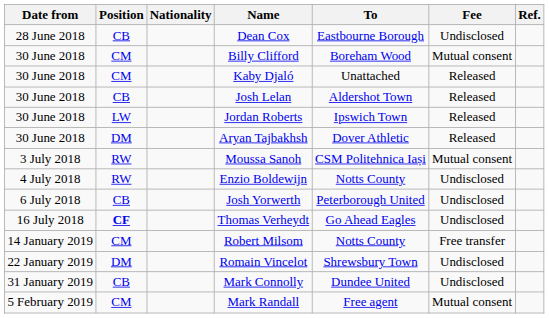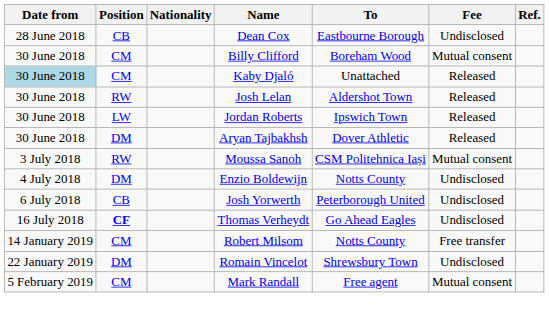 <table class="wikitable" style="text-align:center;">
 <tr>
 <th>Date from</th>
 <th>Position</th>
 <th>Nationality</th>
 <th>Name</th>
 <th>To</th>
 <th>Fee</th>
 <th>Ref.</th>
 </tr>
 <tr>
 <td>28 June 2018</td>
 <td><a href='#'>CB</a></td>
 <td></td>
 <td><a href='#'>Dean Cox</a></td>
 <td><a href='#'>Eastbourne Borough</a></td>
 <td>Undisclosed</td>
 <td></td>
 </tr>
 <tr>
 <td>30 June 2018</td>
 <td><a href='#'>CM</a></td>
 <td></td>
 <td><a href='#'>Billy Clifford</a></td>
 <td><a href='#'>Boreham Wood</a></td>
 <td>Mutual consent</td>
 <td></td>
 </tr>
 <tr>
-<td>30 June 2018</td>
+<td style="background: lightblue;">30 June 2018</td>
 <td><a href='#'>CM</a></td>
 <td></td>
 <td><a href='#'>Kaby Djaló</a></td>
 <td>Unattached</td>
 <td>Released</td>
 <td></td>
 </tr>
 <tr>
 <td>30 June 2018</td>
-<td><a href='#'>CB</a></td>
+<td><a href='#'>RW</a></td>
 <td></td>
 <td><a href='#'>Josh Lelan</a></td>
 <td><a href='#'>Aldershot Town</a></td>
 <td>Released</td>
 <td></td>
 </tr>
 <tr>
 <td>30 June 2018</td>
 <td><a href='#'>LW</a></td>
 <td></td>
 <td><a href='#'>Jordan Roberts</a></td>
 <td><a href='#'>Ipswich Town</a></td>
 <td>Released</td>
 <td></td>
 </tr>
 <tr>
 <td>30 June 2018</td>
 <td><a href='#'>DM</a></td>
 <td></td>
 <td><a href='#'>Aryan Tajbakhsh</a></td>
 <td><a href='#'>Dover Athletic</a></td>
 <td>Released</td>
 <td></td>
 </tr>
 <tr>
 <td>3 July 2018</td>
 <td><a href='#'>RW</a></td>
 <td></td>
 <td><a href='#'>Moussa Sanoh</a></td>
 <td> <a href='#'>CSM Politehnica Iași</a></td>
 <td>Mutual consent</td>
 <td></td>
 </tr>
 <tr>
 <td>4 July 2018</td>
-<td><a href='#'>RW</a></td>
+<td><a href='#'>DM</a></td>
 <td></td>
 <td><a href='#'>Enzio Boldewijn</a></td>
 <td><a href='#'>Notts County</a></td>
 <td>Undisclosed</td>
 <td></td>
 </tr>
 <tr>
 <td>6 July 2018</td>
 <td><a href='#'>CB</a></td>
 <td></td>
 <td><a href='#'>Josh Yorwerth</a></td>
 <td><a href='#'>Peterborough United</a></td>
 <td>Undisclosed</td>
 <td></td>
 </tr>
 <tr>
 <td>16 July 2018</td>
 <td><strong><a href='#'>CF</a></strong></td>
 <td></td>
 <td><a href='#'>Thomas Verheydt</a></td>
 <td> <a href='#'>Go Ahead Eagles</a></td>
 <td>Undisclosed</td>
 <td></td>
 </tr>
 <tr>
 <td>14 January 2019</td>
 <td><a href='#'>CM</a></td>
 <td></td>
 <td><a href='#'>Robert Milsom</a></td>
 <td><a href='#'>Notts County</a></td>
 <td>Free transfer</td>
 <td></td>
 </tr>
 <tr>
 <td>22 January 2019</td>
 <td><a href='#'>DM</a></td>
 <td></td>
 <td><a href='#'>Romain Vincelot</a></td>
 <td><a href='#'>Shrewsbury Town</a></td>
 <td>Undisclosed</td>
 <td></td>
 </tr>
 <tr>
-<td>31 January 2019</td>
-<td><a href='#'>CB</a></td>
-<td></td>
-<td><a href='#'>Mark Connolly</a></td>
-<td> <a href='#'>Dundee United</a></td>
-<td>Undisclosed</td>
-<td></td>
-</tr>
-<tr>
 <td>5 February 2019</td>
 <td><a href='#'>CM</a></td>
 <td></td>
 <td><a href='#'>Mark Randall</a></td>
 <td><a href='#'>Free agent</a></td>
 <td>Mutual consent</td>
 <td></td>
 </tr>
 </table>
